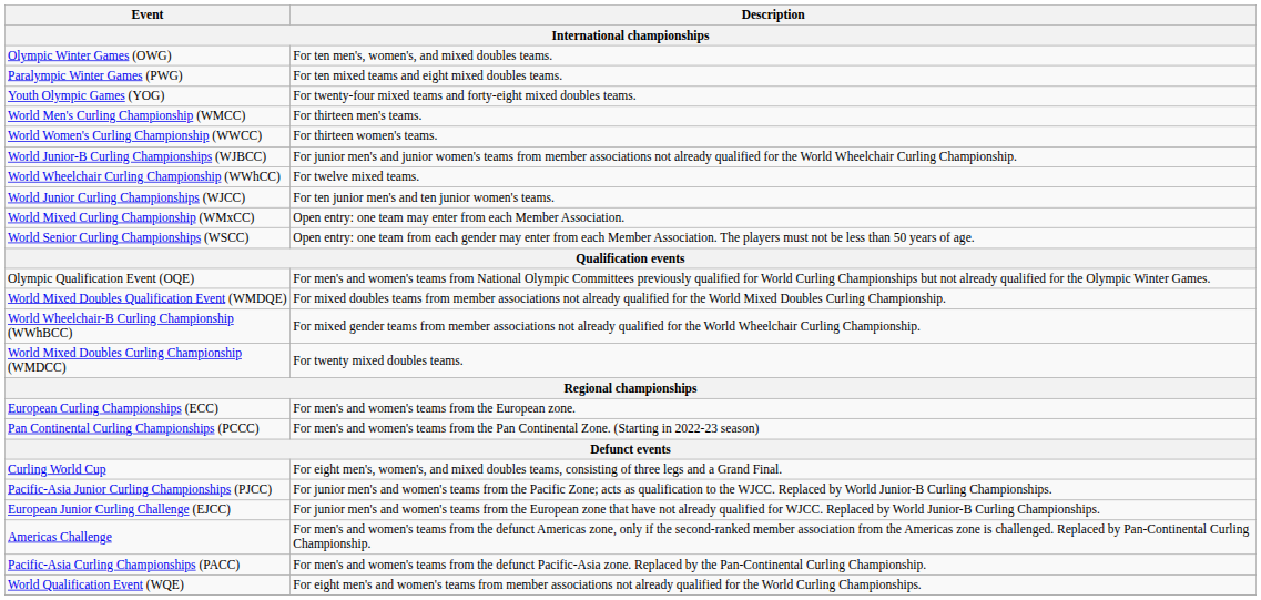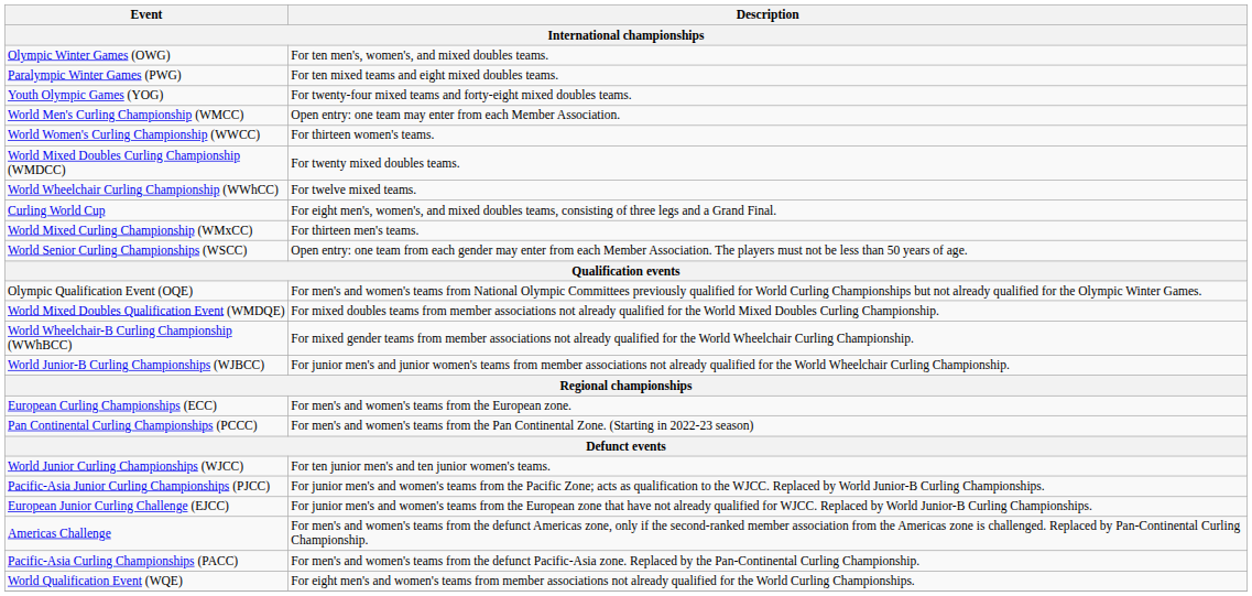 <table class="wikitable">
 <tr>
 <th width=350>Event</th>
 <th>Description</th>
 </tr>
 <tr>
 <th colspan=2>International championships</th>
 </tr>
 <tr>
 <td><a href='#'>Olympic Winter Games</a> (OWG)</td>
 <td>For ten men's, women's, and mixed doubles teams.</td>
 </tr>
 <tr>
 <td><a href='#'>Paralympic Winter Games</a> (PWG)</td>
 <td>For ten mixed teams and  eight mixed doubles teams.</td>
 </tr>
 <tr>
 <td><a href='#'>Youth Olympic Games</a> (YOG)</td>
 <td>For twenty-four mixed teams and forty-eight mixed doubles teams.</td>
 </tr>
 <tr>
 <td><a href='#'>World Men's Curling Championship</a> (WMCC)</td>
-<td>For thirteen men's teams.</td>
+<td>Open entry: one team may enter from each Member Association.</td>
 </tr>
 <tr>
 <td><a href='#'>World Women's Curling Championship</a> (WWCC)</td>
 <td>For thirteen women's teams.</td>
 </tr>
 <tr>
-<td><a href='#'>World Junior-B Curling Championships</a> (WJBCC)</td>
-<td>For junior men's and junior women's teams from member associations not already qualified for the World Wheelchair Curling Championship.</td>
+<td><a href='#'>World Mixed Doubles Curling Championship</a> (WMDCC)</td>
+<td>For twenty mixed doubles teams.</td>
 </tr>
 <tr>
 <td><a href='#'>World Wheelchair Curling Championship</a> (WWhCC)</td>
 <td>For twelve mixed teams.</td>
 </tr>
 <tr>
-<td><a href='#'>World Junior Curling Championships</a> (WJCC)</td>
-<td>For ten junior men's and ten junior women's teams.</td>
+<td><a href='#'>Curling World Cup</a></td>
+<td>For eight men's, women's, and mixed doubles teams, consisting of three legs and a Grand Final.</td>
 </tr>
 <tr>
 <td><a href='#'>World Mixed Curling Championship</a> (WMxCC)</td>
-<td>Open entry: one team may enter from each Member Association.</td>
+<td>For thirteen men's teams.</td>
 </tr>
 <tr>
 <td><a href='#'>World Senior Curling Championships</a> (WSCC)</td>
 <td>Open entry: one team from each gender may enter from each Member Association. The players must not be less than 50 years of age.</td>
 </tr>
 <tr>
 <th colspan=2>Qualification events</th>
 </tr>
 <tr>
 <td>Olympic Qualification Event (OQE)</td>
 <td>For men's and women's teams from National Olympic Committees previously qualified for World Curling Championships but not already qualified for the Olympic Winter Games.</td>
 </tr>
 <tr>
 <td><a href='#'>World Mixed Doubles Qualification Event</a> (WMDQE)</td>
 <td>For mixed doubles teams from member associations not already qualified for the World Mixed Doubles Curling Championship.</td>
 </tr>
 <tr>
 <td><a href='#'>World Wheelchair-B Curling Championship</a> (WWhBCC)</td>
 <td>For mixed gender teams from member associations not already qualified for the World Wheelchair Curling Championship.</td>
 </tr>
 <tr>
-<td><a href='#'>World Mixed Doubles Curling Championship</a> (WMDCC)</td>
-<td>For twenty mixed doubles teams.</td>
+<td><a href='#'>World Junior-B Curling Championships</a> (WJBCC)</td>
+<td>For junior men's and junior women's teams from member associations not already qualified for the World Wheelchair Curling Championship.</td>
 </tr>
 <tr>
 <th colspan=2>Regional championships</th>
 </tr>
 <tr>
 <td><a href='#'>European Curling Championships</a> (ECC)</td>
 <td>For men's and women's teams from the European zone.</td>
 </tr>
 <tr>
 <td><a href='#'>Pan Continental Curling Championships</a> (PCCC)</td>
 <td>For men's and women's teams from the Pan Continental Zone. (Starting in 2022-23 season)</td>
 </tr>
 <tr>
 <th colspan=2>Defunct events</th>
 </tr>
 <tr>
-<td><a href='#'>Curling World Cup</a></td>
-<td>For eight men's, women's, and mixed doubles teams, consisting of three legs and a Grand Final.</td>
+<td><a href='#'>World Junior Curling Championships</a> (WJCC)</td>
+<td>For ten junior men's and ten junior women's teams.</td>
 </tr>
 <tr>
 <td><a href='#'>Pacific-Asia Junior Curling Championships</a> (PJCC)</td>
 <td>For junior men's and women's teams from the Pacific Zone; acts as qualification to the WJCC. Replaced by World Junior-B Curling Championships.</td>
 </tr>
 <tr>
 <td><a href='#'>European Junior Curling Challenge</a> (EJCC)</td>
 <td>For junior men's and women's teams from the European zone that have not already qualified for WJCC. Replaced by World Junior-B Curling Championships.</td>
 </tr>
 <tr>
 <td><a href='#'>Americas Challenge</a></td>
 <td>For men's and women's teams from the defunct Americas zone, only if the second-ranked member association from the Americas zone is challenged. Replaced by Pan-Continental Curling Championship.</td>
 </tr>
 <tr>
 <td><a href='#'>Pacific-Asia Curling Championships</a> (PACC)</td>
 <td>For men's and women's teams from the defunct Pacific-Asia zone. Replaced by the Pan-Continental Curling Championship.</td>
 </tr>
 <tr>
 <td><a href='#'>World Qualification Event</a> (WQE)</td>
 <td>For eight men's and women's teams from member associations not already qualified for the World Curling Championships.</td>
 </tr>
 <tr>
 </tr>
 </table>
